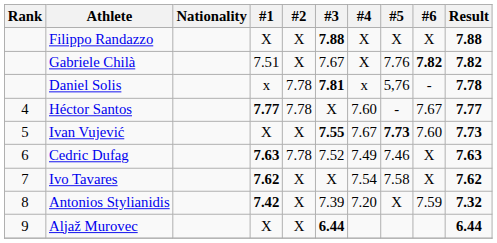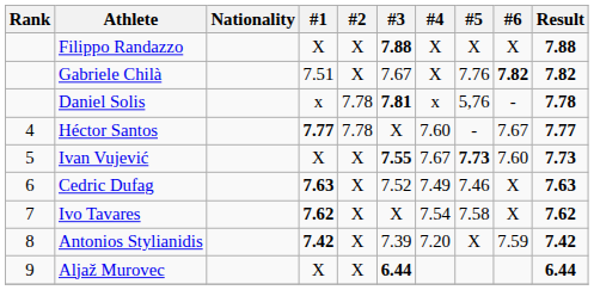 <table class="wikitable sortable" style="text-align:center">
 <tr>
 <th>Rank</th>
 <th>Athlete</th>
 <th>Nationality</th>
 <th>#1</th>
 <th>#2</th>
 <th>#3</th>
 <th>#4</th>
 <th>#5</th>
 <th>#6</th>
 <th>Result</th>
 </tr>
 <tr>
 <td></td>
 <td align="left"><a href='#'>Filippo Randazzo</a></td>
 <td align="left"></td>
 <td>X</td>
 <td>X</td>
 <td><strong>7.88</strong></td>
 <td>X</td>
 <td>X</td>
 <td>X</td>
 <td><strong>7.88</strong></td>
 </tr>
 <tr>
 <td></td>
 <td align="left"><a href='#'>Gabriele Chilà</a></td>
 <td align="left"></td>
 <td>7.51</td>
 <td>X</td>
 <td>7.67</td>
 <td>X</td>
 <td>7.76</td>
 <td><strong>7.82</strong></td>
 <td><strong>7.82</strong></td>
 </tr>
 <tr>
 <td></td>
 <td align="left"><a href='#'>Daniel Solis</a></td>
 <td align="left"></td>
 <td>x</td>
 <td>7.78</td>
 <td><strong>7.81</strong></td>
 <td>x</td>
 <td>5,76</td>
 <td>-</td>
 <td><strong>7.78</strong></td>
 </tr>
 <tr>
 <td>4</td>
 <td align="left"><a href='#'>Héctor Santos</a></td>
 <td align="left"></td>
 <td><strong>7.77</strong></td>
 <td>7.78</td>
 <td>X</td>
 <td>7.60</td>
 <td>-</td>
 <td>7.67</td>
 <td><strong>7.77</strong></td>
 </tr>
 <tr>
 <td>5</td>
 <td align="left"><a href='#'>Ivan Vujević</a></td>
 <td align="left"></td>
 <td>X</td>
 <td>X</td>
 <td><strong>7.55</strong></td>
 <td>7.67</td>
 <td><strong>7.73</strong></td>
 <td>7.60</td>
 <td><strong>7.73</strong></td>
 </tr>
 <tr>
 <td>6</td>
 <td align="left"><a href='#'>Cedric Dufag</a></td>
 <td align="left"></td>
 <td><strong>7.63</strong></td>
-<td>7.78</td>
+<td>X</td>
 <td>7.52</td>
 <td>7.49</td>
 <td>7.46</td>
 <td>X</td>
 <td><strong>7.63</strong></td>
 </tr>
 <tr>
 <td>7</td>
 <td align="left"><a href='#'>Ivo Tavares</a></td>
 <td align="left"></td>
 <td><strong>7.62</strong></td>
 <td>X</td>
 <td>X</td>
 <td>7.54</td>
 <td>7.58</td>
 <td>X</td>
 <td><strong>7.62</strong></td>
 </tr>
 <tr>
 <td>8</td>
 <td align="left"><a href='#'>Antonios Stylianidis</a></td>
 <td align="left"></td>
 <td><strong>7.42</strong></td>
 <td>X</td>
 <td>7.39</td>
 <td>7.20</td>
 <td>X</td>
 <td>7.59</td>
-<td><strong>7.32</strong></td>
+<td><strong>7.42</strong></td>
 </tr>
 <tr>
 <td>9</td>
 <td align="left"><a href='#'>Aljaž Murovec</a></td>
 <td align="left"></td>
 <td>X</td>
 <td>X</td>
 <td><strong>6.44</strong></td>
 <td></td>
 <td></td>
 <td></td>
 <td><strong>6.44</strong></td>
 </tr>
 <tr>
 </tr>
 </table>
